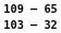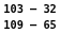 <table style="text-align:center">
 <tr>
 <th width=200></th>
 <th width=100></th>
 <th width=200></th>
 </tr>
 <tr>
 <td align=right><strong></strong></td>
-<td><strong>109 – 65</strong></td>
+<td><strong>103 – 32</strong></td>
 <td align=left></td>
 </tr>
 <tr>
 <td align=right><strong></strong></td>
-<td><strong>103 – 32</strong></td>
+<td><strong>109 – 65</strong></td>
 <td align=left></td>
 </tr>
 </table>
